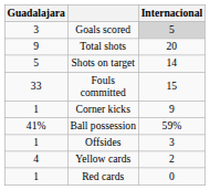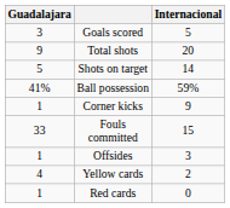 <table class="wikitable" style="text-align: center">
 <tr>
 <th width=70>Guadalajara</th>
 <th width=100></th>
 <th width=70>Internacional</th>
 </tr>
 <tr>
 <td>3</td>
 <td>Goals scored</td>
-<td style="background: lightgrey;">5</td>
+<td>5</td>
 </tr>
 <tr>
 <td>9</td>
 <td>Total shots</td>
 <td>20</td>
 </tr>
 <tr>
 <td>5</td>
 <td>Shots on target</td>
 <td>14</td>
 </tr>
 <tr>
-<td>33</td>
-<td>Fouls committed</td>
-<td>15</td>
+<td>41%</td>
+<td>Ball possession</td>
+<td>59%</td>
 </tr>
 <tr>
 <td>1</td>
 <td>Corner kicks</td>
 <td>9</td>
 </tr>
 <tr>
-<td>41%</td>
-<td>Ball possession</td>
-<td>59%</td>
+<td>33</td>
+<td>Fouls committed</td>
+<td>15</td>
 </tr>
 <tr>
 <td>1</td>
 <td>Offsides</td>
 <td>3</td>
 </tr>
 <tr>
 <td>4</td>
 <td>Yellow cards</td>
 <td>2</td>
 </tr>
 <tr>
 <td>1</td>
 <td>Red cards</td>
 <td>0</td>
 </tr>
 </table>
